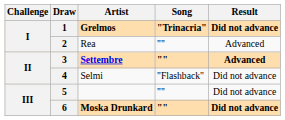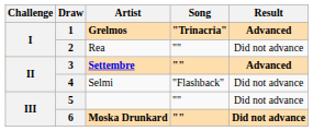 <table class="wikitable sortable plainrowheaders" style="margin: 1em auto 1em auto; font-size:90%;">
 <tr>
 <th class="unsortable">Challenge</th>
 <th>Draw</th>
 <th>Artist</th>
 <th>Song</th>
 <th>Result</th>
 </tr>
 <tr style="font-weight:bold; background:#FFDEAD;">
 <th rowspan="2">I</th>
 <th scope="row" style="text-align:center;">1</th>
 <td>Grelmos</td>
 <td>"Trinacria"</td>
-<td style="text-align:center;">Did not advance</td>
+<td style="text-align:center;">Advanced</td>
 </tr>
 <tr>
 <th scope="row" style="text-align:center;">2</th>
 <td>Rea</td>
 <td>""</td>
-<td style="text-align:center;">Advanced</td>
+<td style="text-align:center;">Did not advance</td>
 </tr>
 <tr style="font-weight:bold; background:#FFDEAD;">
 <th rowspan="2">II</th>
 <th scope="row" style="text-align:center;">3</th>
 <td><a href='#'>Settembre</a></td>
 <td>""</td>
 <td style="text-align:center;">Advanced</td>
 </tr>
 <tr>
 <th scope="row" style="text-align:center;">4</th>
 <td>Selmi</td>
 <td>"Flashback"</td>
 <td style="text-align:center;">Did not advance</td>
 </tr>
 <tr>
 <th rowspan="2">III</th>
 <th scope="row" style="text-align:center;">5</th>
 <td></td>
 <td>""</td>
 <td style="text-align:center;">Did not advance</td>
 </tr>
 <tr style="font-weight:bold; background:#FFDEAD;">
 <th scope="row" style="text-align:center;">6</th>
 <td>Moska Drunkard</td>
 <td>""</td>
 <td style="text-align:center;">Did not advance</td>
 </tr>
 </table>
